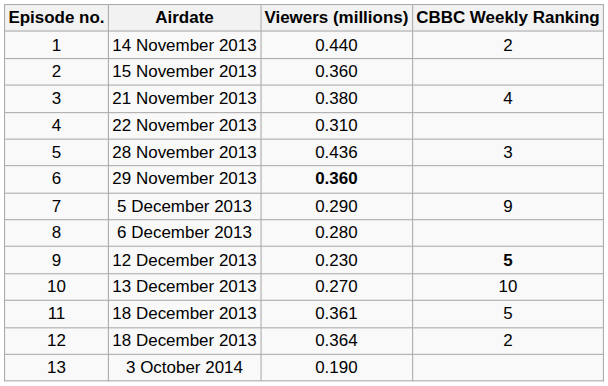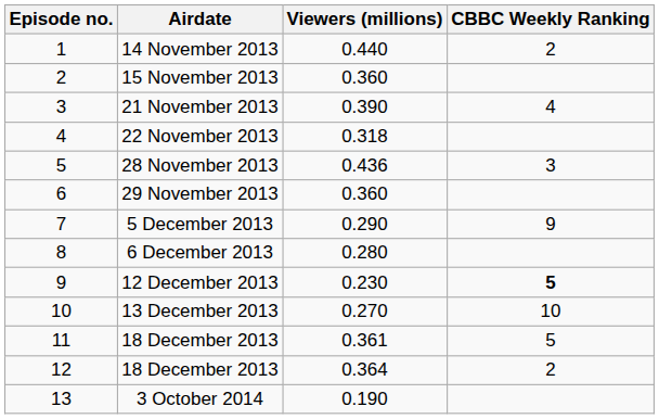 <table class="wikitable" style="text-align:center">
 <tr>
 <th>Episode no.</th>
 <th>Airdate</th>
 <th>Viewers (millions)</th>
 <th>CBBC Weekly Ranking</th>
 </tr>
 <tr>
 <td>1</td>
 <td>14 November 2013</td>
 <td>0.440</td>
 <td>2</td>
 </tr>
 <tr>
 <td>2</td>
 <td>15 November 2013</td>
 <td>0.360</td>
 <td></td>
 </tr>
 <tr>
 <td>3</td>
 <td>21 November 2013</td>
-<td>0.380</td>
+<td>0.390</td>
 <td>4</td>
 </tr>
 <tr>
 <td>4</td>
 <td>22 November 2013</td>
-<td>0.310</td>
+<td>0.318</td>
 <td></td>
 </tr>
 <tr>
 <td>5</td>
 <td>28 November 2013</td>
 <td>0.436</td>
 <td>3</td>
 </tr>
 <tr>
 <td>6</td>
 <td>29 November 2013</td>
-<td><strong>0.360</strong></td>
+<td>0.360</td>
 <td></td>
 </tr>
 <tr>
 <td>7</td>
 <td>5 December 2013</td>
 <td>0.290</td>
 <td>9</td>
 </tr>
 <tr>
 <td>8</td>
 <td>6 December 2013</td>
 <td>0.280</td>
 <td></td>
 </tr>
 <tr>
 <td>9</td>
 <td>12 December 2013</td>
 <td>0.230</td>
 <td><strong>5</strong></td>
 </tr>
 <tr>
 <td>10</td>
 <td>13 December 2013</td>
 <td>0.270</td>
 <td>10</td>
 </tr>
 <tr>
 <td>11</td>
 <td>18 December 2013</td>
 <td>0.361</td>
 <td>5</td>
 </tr>
 <tr>
 <td>12</td>
 <td>18 December 2013</td>
 <td>0.364</td>
 <td>2</td>
 </tr>
 <tr>
 <td>13</td>
 <td>3 October 2014</td>
 <td>0.190</td>
 <td></td>
 </tr>
 </table>
